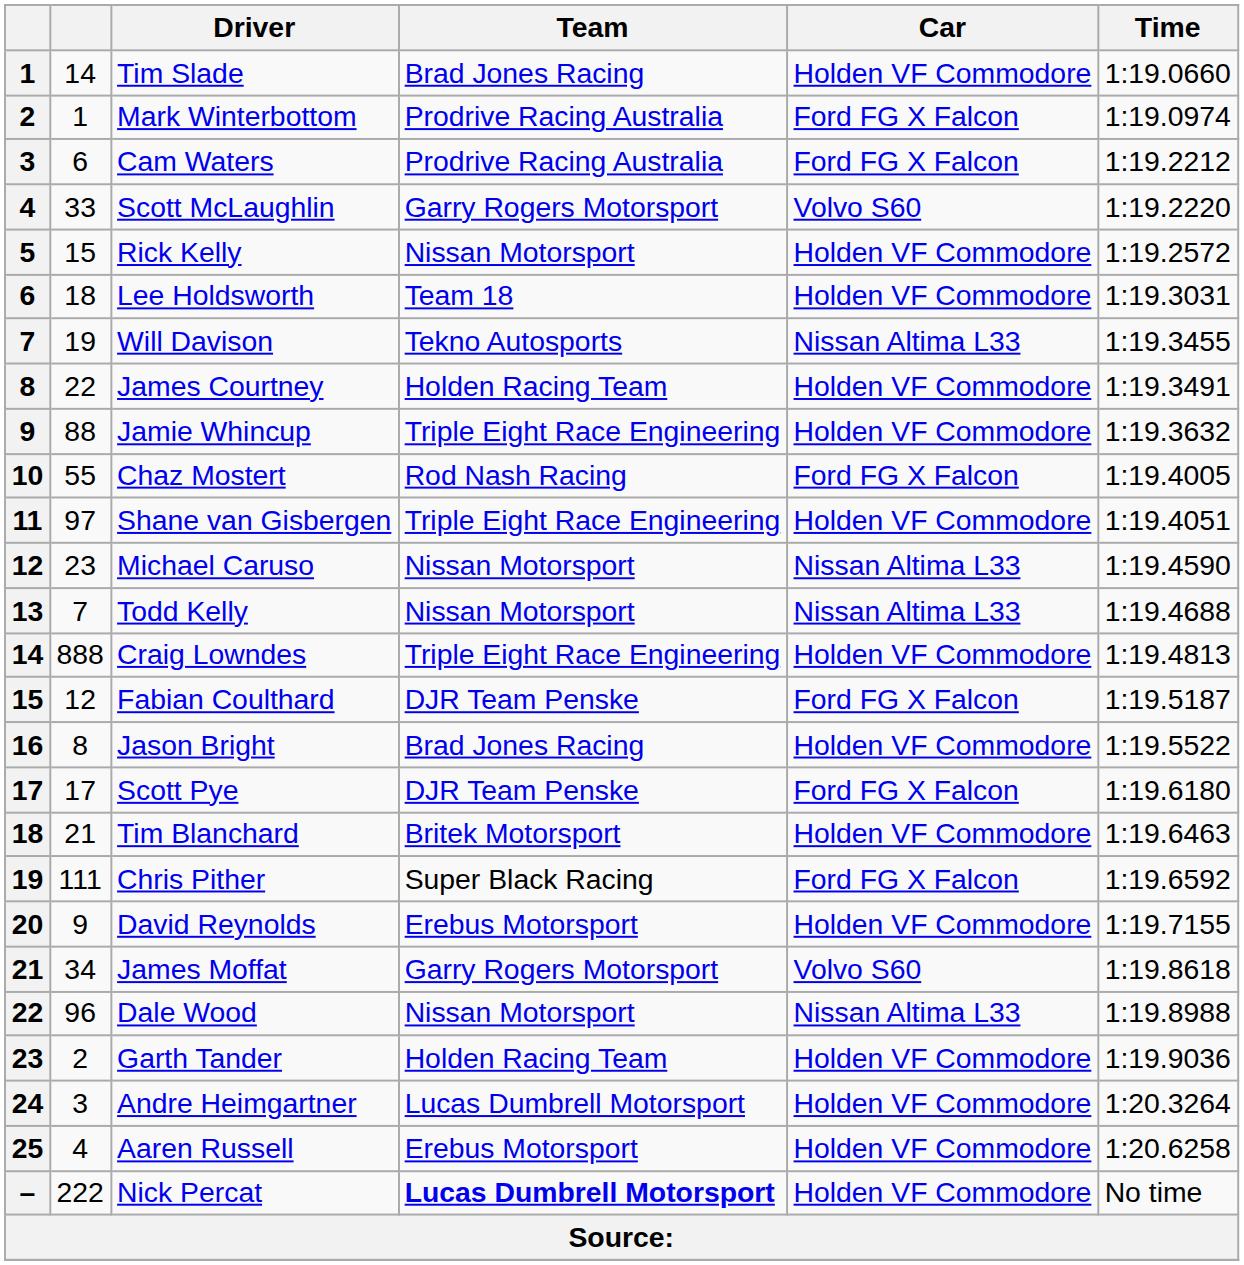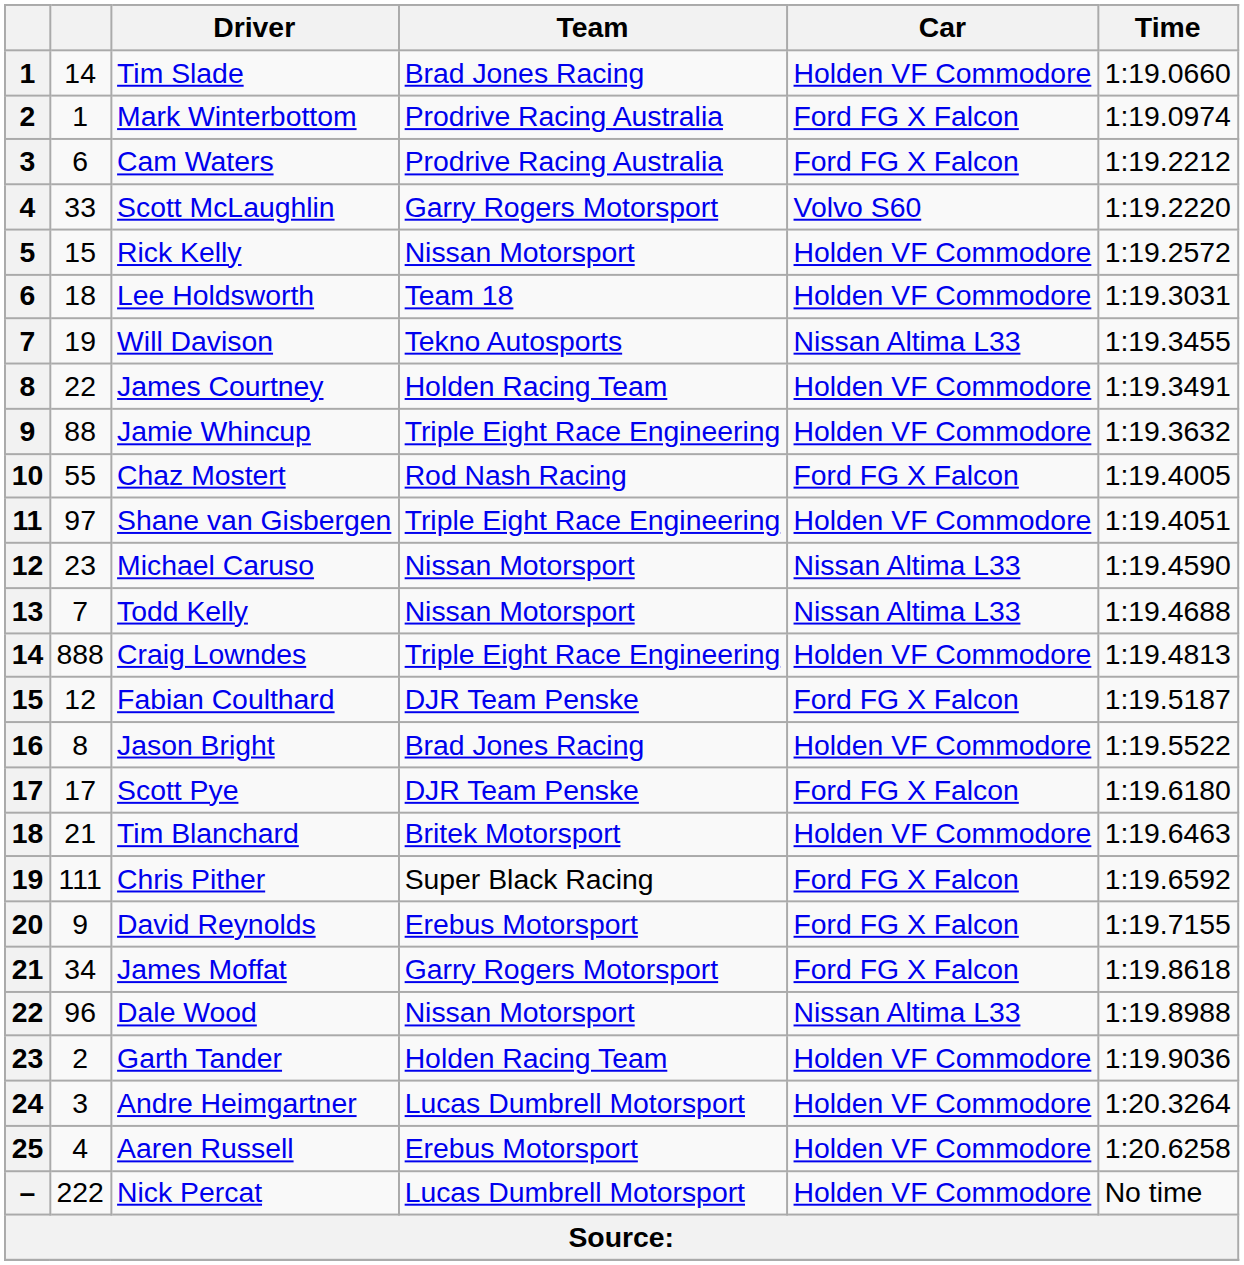 <table class="wikitable" style="font-size: 90%">
 <tr>
 <th></th>
 <th></th>
 <th>Driver</th>
 <th>Team</th>
 <th>Car</th>
 <th>Time</th>
 </tr>
 <tr>
 <th>1</th>
 <td align="center">14</td>
 <td> <a href='#'>Tim Slade</a></td>
 <td><a href='#'>Brad Jones Racing</a></td>
 <td><a href='#'>Holden VF Commodore</a></td>
 <td>1:19.0660</td>
 </tr>
 <tr>
 <th>2</th>
 <td align="center">1</td>
 <td> <a href='#'>Mark Winterbottom</a></td>
 <td><a href='#'>Prodrive Racing Australia</a></td>
 <td><a href='#'>Ford FG X Falcon</a></td>
 <td>1:19.0974</td>
 </tr>
 <tr>
 <th>3</th>
 <td align="center">6</td>
 <td> <a href='#'>Cam Waters</a></td>
 <td><a href='#'>Prodrive Racing Australia</a></td>
 <td><a href='#'>Ford FG X Falcon</a></td>
 <td>1:19.2212</td>
 </tr>
 <tr>
 <th>4</th>
 <td align="center">33</td>
 <td> <a href='#'>Scott McLaughlin</a></td>
 <td><a href='#'>Garry Rogers Motorsport</a></td>
 <td><a href='#'>Volvo S60</a></td>
 <td>1:19.2220</td>
 </tr>
 <tr>
 <th>5</th>
 <td align="center">15</td>
 <td> <a href='#'>Rick Kelly</a></td>
 <td><a href='#'>Nissan Motorsport</a></td>
 <td><a href='#'>Holden VF Commodore</a></td>
 <td>1:19.2572</td>
 </tr>
 <tr>
 <th>6</th>
 <td align="center">18</td>
 <td> <a href='#'>Lee Holdsworth</a></td>
 <td><a href='#'>Team 18</a></td>
 <td><a href='#'>Holden VF Commodore</a></td>
 <td>1:19.3031</td>
 </tr>
 <tr>
 <th>7</th>
 <td align="center">19</td>
 <td> <a href='#'>Will Davison</a></td>
 <td><a href='#'>Tekno Autosports</a></td>
 <td><a href='#'>Nissan Altima L33</a></td>
 <td>1:19.3455</td>
 </tr>
 <tr>
 <th>8</th>
 <td align="center">22</td>
 <td> <a href='#'>James Courtney</a></td>
 <td><a href='#'>Holden Racing Team</a></td>
 <td><a href='#'>Holden VF Commodore</a></td>
 <td>1:19.3491</td>
 </tr>
 <tr>
 <th>9</th>
 <td align="center">88</td>
 <td> <a href='#'>Jamie Whincup</a></td>
 <td><a href='#'>Triple Eight Race Engineering</a></td>
 <td><a href='#'>Holden VF Commodore</a></td>
 <td>1:19.3632</td>
 </tr>
 <tr>
 <th>10</th>
 <td align="center">55</td>
 <td> <a href='#'>Chaz Mostert</a></td>
 <td><a href='#'>Rod Nash Racing</a></td>
 <td><a href='#'>Ford FG X Falcon</a></td>
 <td>1:19.4005</td>
 </tr>
 <tr>
 <th>11</th>
 <td align="center">97</td>
 <td> <a href='#'>Shane van Gisbergen</a></td>
 <td><a href='#'>Triple Eight Race Engineering</a></td>
 <td><a href='#'>Holden VF Commodore</a></td>
 <td>1:19.4051</td>
 </tr>
 <tr>
 <th>12</th>
 <td align="center">23</td>
 <td> <a href='#'>Michael Caruso</a></td>
 <td><a href='#'>Nissan Motorsport</a></td>
 <td><a href='#'>Nissan Altima L33</a></td>
 <td>1:19.4590</td>
 </tr>
 <tr>
 <th>13</th>
 <td align="center">7</td>
 <td> <a href='#'>Todd Kelly</a></td>
 <td><a href='#'>Nissan Motorsport</a></td>
 <td><a href='#'>Nissan Altima L33</a></td>
 <td>1:19.4688</td>
 </tr>
 <tr>
 <th>14</th>
 <td align="center">888</td>
 <td> <a href='#'>Craig Lowndes</a></td>
 <td><a href='#'>Triple Eight Race Engineering</a></td>
 <td><a href='#'>Holden VF Commodore</a></td>
 <td>1:19.4813</td>
 </tr>
 <tr>
 <th>15</th>
 <td align="center">12</td>
 <td> <a href='#'>Fabian Coulthard</a></td>
 <td><a href='#'>DJR Team Penske</a></td>
 <td><a href='#'>Ford FG X Falcon</a></td>
 <td>1:19.5187</td>
 </tr>
 <tr>
 <th>16</th>
 <td align="center">8</td>
 <td> <a href='#'>Jason Bright</a></td>
 <td><a href='#'>Brad Jones Racing</a></td>
 <td><a href='#'>Holden VF Commodore</a></td>
 <td>1:19.5522</td>
 </tr>
 <tr>
 <th>17</th>
 <td align="center">17</td>
 <td> <a href='#'>Scott Pye</a></td>
 <td><a href='#'>DJR Team Penske</a></td>
 <td><a href='#'>Ford FG X Falcon</a></td>
 <td>1:19.6180</td>
 </tr>
 <tr>
 <th>18</th>
 <td align="center">21</td>
 <td> <a href='#'>Tim Blanchard</a></td>
 <td><a href='#'>Britek Motorsport</a></td>
 <td><a href='#'>Holden VF Commodore</a></td>
 <td>1:19.6463</td>
 </tr>
 <tr>
 <th>19</th>
 <td align="center">111</td>
 <td> <a href='#'>Chris Pither</a></td>
 <td>Super Black Racing</td>
 <td><a href='#'>Ford FG X Falcon</a></td>
 <td>1:19.6592</td>
 </tr>
 <tr>
 <th>20</th>
 <td align="center">9</td>
 <td> <a href='#'>David Reynolds</a></td>
 <td><a href='#'>Erebus Motorsport</a></td>
-<td><a href='#'>Holden VF Commodore</a></td>
+<td><a href='#'>Ford FG X Falcon</a></td>
 <td>1:19.7155</td>
 </tr>
 <tr>
 <th>21</th>
 <td align="center">34</td>
 <td> <a href='#'>James Moffat</a></td>
 <td><a href='#'>Garry Rogers Motorsport</a></td>
-<td><a href='#'>Volvo S60</a></td>
+<td><a href='#'>Ford FG X Falcon</a></td>
 <td>1:19.8618</td>
 </tr>
 <tr>
 <th>22</th>
 <td align="center">96</td>
 <td> <a href='#'>Dale Wood</a></td>
 <td><a href='#'>Nissan Motorsport</a></td>
 <td><a href='#'>Nissan Altima L33</a></td>
 <td>1:19.8988</td>
 </tr>
 <tr>
 <th>23</th>
 <td align="center">2</td>
 <td> <a href='#'>Garth Tander</a></td>
 <td><a href='#'>Holden Racing Team</a></td>
 <td><a href='#'>Holden VF Commodore</a></td>
 <td>1:19.9036</td>
 </tr>
 <tr>
 <th>24</th>
 <td align="center">3</td>
 <td> <a href='#'>Andre Heimgartner</a></td>
 <td><a href='#'>Lucas Dumbrell Motorsport</a></td>
 <td><a href='#'>Holden VF Commodore</a></td>
 <td>1:20.3264</td>
 </tr>
 <tr>
 <th>25</th>
 <td align="center">4</td>
 <td> <a href='#'>Aaren Russell</a></td>
 <td><a href='#'>Erebus Motorsport</a></td>
 <td><a href='#'>Holden VF Commodore</a></td>
 <td>1:20.6258</td>
 </tr>
 <tr>
 <th>–</th>
 <td align="center">222</td>
 <td> <a href='#'>Nick Percat</a></td>
-<td><strong><a href='#'>Lucas Dumbrell Motorsport</a></strong></td>
+<td><a href='#'>Lucas Dumbrell Motorsport</a></td>
 <td><a href='#'>Holden VF Commodore</a></td>
 <td>No time</td>
 </tr>
 <tr>
 <th colspan="6">Source:</th>
 </tr>
 <tr>
 </tr>
 </table>
